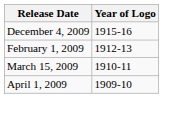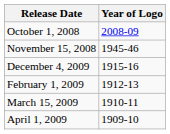 <table class="wikitable">
 <tr>
 <th>Release Date</th>
 <th>Year of Logo</th>
+</tr>
+<tr>
+<td>October 1, 2008</td>
+<td><a href='#'>2008-09</a></td>
+</tr>
+<tr>
+<td>November 15, 2008</td>
+<td>1945-46</td>
 </tr>
 <tr>
 <td>December 4, 2009</td>
 <td>1915-16</td>
 </tr>
 <tr>
 <td>February 1, 2009</td>
 <td>1912-13</td>
 </tr>
 <tr>
 <td>March 15, 2009</td>
 <td>1910-11</td>
 </tr>
 <tr>
 <td>April 1, 2009</td>
 <td>1909-10</td>
 </tr>
 </table>
